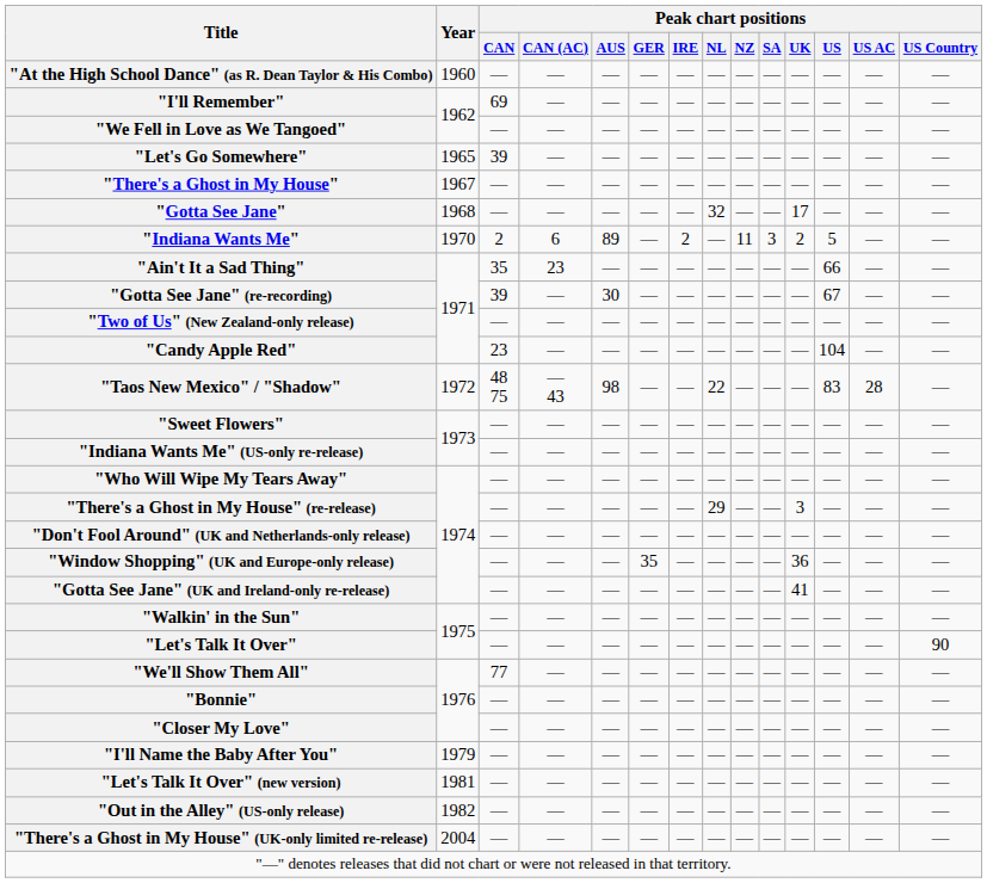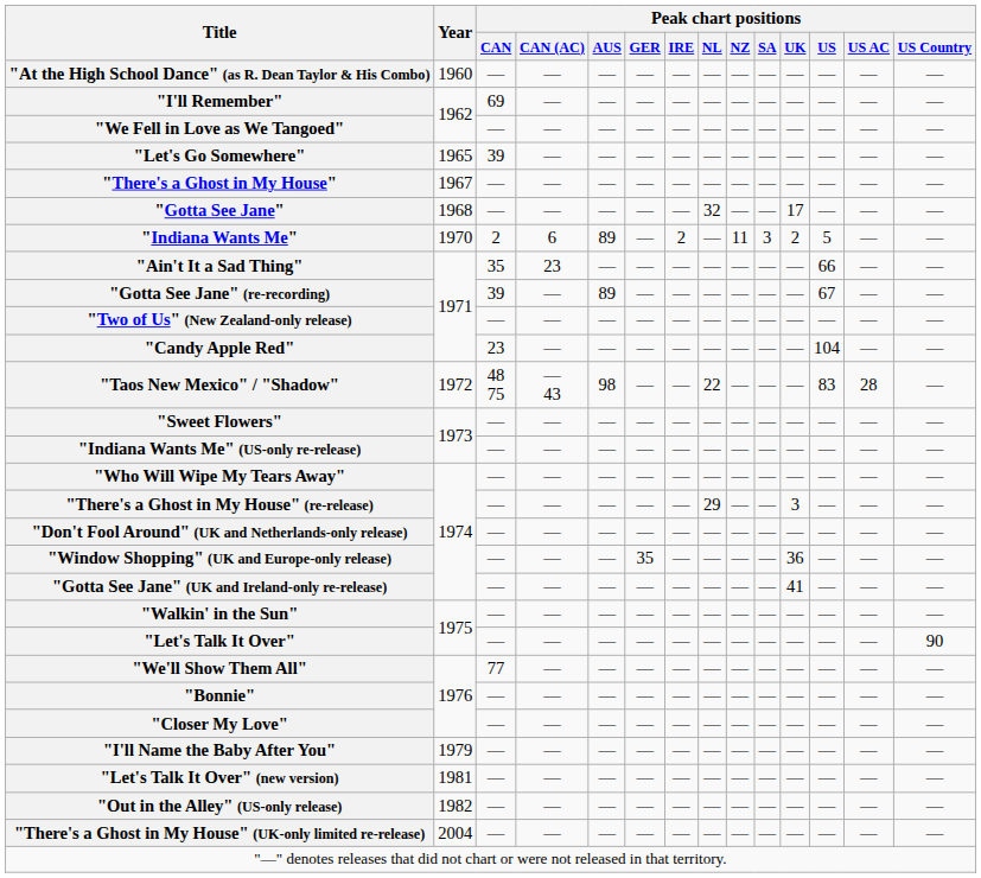 <table class="wikitable plainrowheaders" style="text-align:center;">
 <tr>
 <th rowspan="2">Title</th>
 <th rowspan="2">Year</th>
 <th colspan="12">Peak chart positions</th>
 </tr>
 <tr>
 <th scope="col"><small><a href='#'>CAN</a></small><br></th>
 <th><small><a href='#'>CAN (AC)</a></small><br></th>
 <th scope="col"><small><a href='#'>AUS</a></small><br></th>
 <th><small><a href='#'>GER</a></small><br></th>
 <th><small><a href='#'>IRE</a></small><br></th>
 <th><small><a href='#'>NL</a></small><br></th>
 <th><small><a href='#'>NZ</a></small><br></th>
 <th><small><a href='#'>SA</a></small><br></th>
 <th><small><a href='#'>UK</a></small><br></th>
 <th><small><a href='#'>US</a></small><br></th>
 <th><small><a href='#'>US AC</a></small><br></th>
 <th><small><a href='#'>US Country</a></small><br></th>
 </tr>
 <tr>
 <th scope="row">"At the High School Dance" <small>(as R. Dean Taylor & His Combo)</small></th>
 <td>1960</td>
 <td>—</td>
 <td>—</td>
 <td>—</td>
 <td>—</td>
 <td>—</td>
 <td>—</td>
 <td>—</td>
 <td>—</td>
 <td>—</td>
 <td>—</td>
 <td>—</td>
 <td>—</td>
 </tr>
 <tr>
 <th scope="row">"I'll Remember"</th>
 <td rowspan="2">1962</td>
 <td align="center">69</td>
 <td>—</td>
 <td>—</td>
 <td>—</td>
 <td>—</td>
 <td>—</td>
 <td>—</td>
 <td>—</td>
 <td>—</td>
 <td>—</td>
 <td>—</td>
 <td>—</td>
 </tr>
 <tr>
 <th scope="row">"We Fell in Love as We Tangoed"</th>
 <td align="center">—</td>
 <td>—</td>
 <td>—</td>
 <td>—</td>
 <td>—</td>
 <td>—</td>
 <td>—</td>
 <td>—</td>
 <td>—</td>
 <td>—</td>
 <td>—</td>
 <td>—</td>
 </tr>
 <tr>
 <th scope="row">"Let's Go Somewhere"</th>
 <td>1965</td>
 <td align="center">39<br></td>
 <td>—</td>
 <td>—</td>
 <td>—</td>
 <td>—</td>
 <td>—</td>
 <td>—</td>
 <td>—</td>
 <td>—</td>
 <td>—</td>
 <td>—</td>
 <td>—</td>
 </tr>
 <tr>
 <th scope="row">"<a href='#'>There's a Ghost in My House</a>"</th>
 <td>1967</td>
 <td align="center">—</td>
 <td>—</td>
 <td>—</td>
 <td>—</td>
 <td>—</td>
 <td>—</td>
 <td>—</td>
 <td>—</td>
 <td>—</td>
 <td>—</td>
 <td>—</td>
 <td>—</td>
 </tr>
 <tr>
 <th scope="row">"<a href='#'>Gotta See Jane</a>"</th>
 <td>1968</td>
 <td align="center">—</td>
 <td>—</td>
 <td>—</td>
 <td>—</td>
 <td>—</td>
 <td>32</td>
 <td>—</td>
 <td>—</td>
 <td>17</td>
 <td>—</td>
 <td>—</td>
 <td>—</td>
 </tr>
 <tr>
 <th scope="row">"<a href='#'>Indiana Wants Me</a>"</th>
 <td>1970</td>
 <td align="center">2</td>
 <td>6</td>
 <td>89</td>
 <td>—</td>
 <td>2</td>
 <td>—</td>
 <td>11</td>
 <td>3</td>
 <td>2</td>
 <td>5</td>
 <td>—</td>
 <td>—</td>
 </tr>
 <tr>
 <th scope="row">"Ain't It a Sad Thing"</th>
 <td rowspan="4">1971</td>
 <td align="center">35</td>
 <td>23</td>
 <td>—</td>
 <td>—</td>
 <td>—</td>
 <td>—</td>
 <td>—</td>
 <td>—</td>
 <td>—</td>
 <td>66</td>
 <td>—</td>
 <td>—</td>
 </tr>
 <tr>
 <th scope="row">"Gotta See Jane" <small>(re-recording)</small></th>
 <td align="center">39<br></td>
 <td>—</td>
-<td>30</td>
+<td>89</td>
 <td>—</td>
 <td>—</td>
 <td>—</td>
 <td>—</td>
 <td>—</td>
 <td>—</td>
 <td>67</td>
 <td>—</td>
 <td>—</td>
 </tr>
 <tr>
 <th scope="row">"<a href='#'>Two of Us</a>" <small>(New Zealand-only release)</small></th>
 <td>—</td>
 <td>—</td>
 <td>—</td>
 <td>—</td>
 <td>—</td>
 <td>—</td>
 <td>—</td>
 <td>—</td>
 <td>—</td>
 <td>—</td>
 <td>—</td>
 <td>—</td>
 </tr>
 <tr>
 <th scope="row">"Candy Apple Red"</th>
 <td align="center">23<br></td>
 <td>—</td>
 <td>—</td>
 <td>—</td>
 <td>—</td>
 <td>—</td>
 <td>—</td>
 <td>—</td>
 <td>—</td>
 <td>104</td>
 <td>—</td>
 <td>—</td>
 </tr>
 <tr>
 <th scope="row">"Taos New Mexico" / "Shadow"</th>
 <td>1972</td>
 <td>48<br>75</td>
 <td>—<br>43</td>
 <td>98</td>
 <td>—</td>
 <td>—</td>
 <td>22</td>
 <td>—</td>
 <td>—</td>
 <td>—</td>
 <td>83</td>
 <td>28</td>
 <td>—</td>
 </tr>
 <tr>
 <th scope="row">"Sweet Flowers"</th>
 <td rowspan="2">1973</td>
 <td>—</td>
 <td>—</td>
 <td>—</td>
 <td>—</td>
 <td>—</td>
 <td>—</td>
 <td>—</td>
 <td>—</td>
 <td>—</td>
 <td>—</td>
 <td>—</td>
 <td>—</td>
 </tr>
 <tr>
 <th scope="row">"Indiana Wants Me" <small>(US-only re-release)</small></th>
 <td align="center">—</td>
 <td>—</td>
 <td>—</td>
 <td>—</td>
 <td>—</td>
 <td>—</td>
 <td>—</td>
 <td>—</td>
 <td>—</td>
 <td>—</td>
 <td>—</td>
 <td>—</td>
 </tr>
 <tr>
 <th scope="row">"Who Will Wipe My Tears Away"</th>
 <td rowspan="5">1974</td>
 <td>—</td>
 <td>—</td>
 <td>—</td>
 <td>—</td>
 <td>—</td>
 <td>—</td>
 <td>—</td>
 <td>—</td>
 <td>—</td>
 <td>—</td>
 <td>—</td>
 <td>—</td>
 </tr>
 <tr>
 <th scope="row">"There's a Ghost in My House" <small>(re-release)</small></th>
 <td>—</td>
 <td>—</td>
 <td>—</td>
 <td>—</td>
 <td>—</td>
 <td>29</td>
 <td>—</td>
 <td>—</td>
 <td>3</td>
 <td>—</td>
 <td>—</td>
 <td>—</td>
 </tr>
 <tr>
 <th scope="row">"Don't Fool Around" <small>(UK and Netherlands-only release)</small></th>
 <td>—</td>
 <td>—</td>
 <td>—</td>
 <td>—</td>
 <td>—</td>
 <td>—</td>
 <td>—</td>
 <td>—</td>
 <td>—</td>
 <td>—</td>
 <td>—</td>
 <td>—</td>
 </tr>
 <tr>
 <th scope="row">"Window Shopping" <small>(UK and Europe-only release)</small></th>
 <td align="center">—</td>
 <td>—</td>
 <td>—</td>
 <td>35</td>
 <td>—</td>
 <td>—</td>
 <td>—</td>
 <td>—</td>
 <td>36</td>
 <td>—</td>
 <td>—</td>
 <td>—</td>
 </tr>
 <tr>
 <th scope="row">"Gotta See Jane" <small>(UK and Ireland-only re-release)</small></th>
 <td align="center">—</td>
 <td>—</td>
 <td>—</td>
 <td>—</td>
 <td>—</td>
 <td>—</td>
 <td>—</td>
 <td>—</td>
 <td>41</td>
 <td>—</td>
 <td>—</td>
 <td>—</td>
 </tr>
 <tr>
 <th scope="row">"Walkin' in the Sun"</th>
 <td rowspan="2">1975</td>
 <td align="center">—</td>
 <td>—</td>
 <td>—</td>
 <td>—</td>
 <td>—</td>
 <td>—</td>
 <td>—</td>
 <td>—</td>
 <td>—</td>
 <td>—</td>
 <td>—</td>
 <td>—</td>
 </tr>
 <tr>
 <th scope="row">"Let's Talk It Over"</th>
 <td>—</td>
 <td>—</td>
 <td>—</td>
 <td>—</td>
 <td>—</td>
 <td>—</td>
 <td>—</td>
 <td>—</td>
 <td>—</td>
 <td>—</td>
 <td>—</td>
 <td>90</td>
 </tr>
 <tr>
 <th scope="row">"We'll Show Them All"</th>
 <td rowspan="3">1976</td>
 <td align="center">77</td>
 <td>—</td>
 <td>—</td>
 <td>—</td>
 <td>—</td>
 <td>—</td>
 <td>—</td>
 <td>—</td>
 <td>—</td>
 <td>—</td>
 <td>—</td>
 <td>—</td>
 </tr>
 <tr>
 <th scope="row">"Bonnie"</th>
 <td>—</td>
 <td>—</td>
 <td>—</td>
 <td>—</td>
 <td>—</td>
 <td>—</td>
 <td>—</td>
 <td>—</td>
 <td>—</td>
 <td>—</td>
 <td>—</td>
 <td>—</td>
 </tr>
 <tr>
 <th scope="row">"Closer My Love"</th>
 <td>—</td>
 <td>—</td>
 <td>—</td>
 <td>—</td>
 <td>—</td>
 <td>—</td>
 <td>—</td>
 <td>—</td>
 <td>—</td>
 <td>—</td>
 <td>—</td>
 <td>—</td>
 </tr>
 <tr>
 <th scope="row">"I'll Name the Baby After You"</th>
 <td>1979</td>
 <td align="center">—</td>
 <td>—</td>
 <td>—</td>
 <td>—</td>
 <td>—</td>
 <td>—</td>
 <td>—</td>
 <td>—</td>
 <td>—</td>
 <td>—</td>
 <td>—</td>
 <td>—</td>
 </tr>
 <tr>
 <th scope="row">"Let's Talk It Over" <small>(new version)</small></th>
 <td>1981</td>
 <td align="center">—</td>
 <td>—</td>
 <td>—</td>
 <td>—</td>
 <td>—</td>
 <td>—</td>
 <td>—</td>
 <td>—</td>
 <td>—</td>
 <td>—</td>
 <td>—</td>
 <td>—</td>
 </tr>
 <tr>
 <th scope="row">"Out in the Alley" <small>(US-only release)</small></th>
 <td>1982</td>
 <td align="center">—</td>
 <td>—</td>
 <td>—</td>
 <td>—</td>
 <td>—</td>
 <td>—</td>
 <td>—</td>
 <td>—</td>
 <td>—</td>
 <td>—</td>
 <td>—</td>
 <td>—</td>
 </tr>
 <tr>
 <th scope="row">"There's a Ghost in My House" <small>(UK-only limited re-release)</small></th>
 <td>2004</td>
 <td>—</td>
 <td>—</td>
 <td>—</td>
 <td>—</td>
 <td>—</td>
 <td>—</td>
 <td>—</td>
 <td>—</td>
 <td>—</td>
 <td>—</td>
 <td>—</td>
 <td>—</td>
 </tr>
 <tr>
 <td colspan="14" style="font-size:90%">"—" denotes releases that did not chart or were not released in that territory.</td>
 </tr>
 </table>
